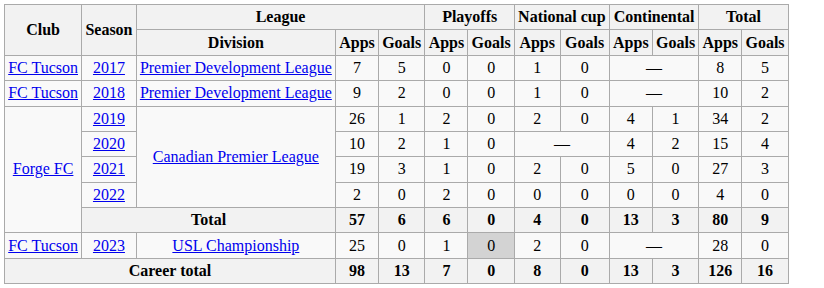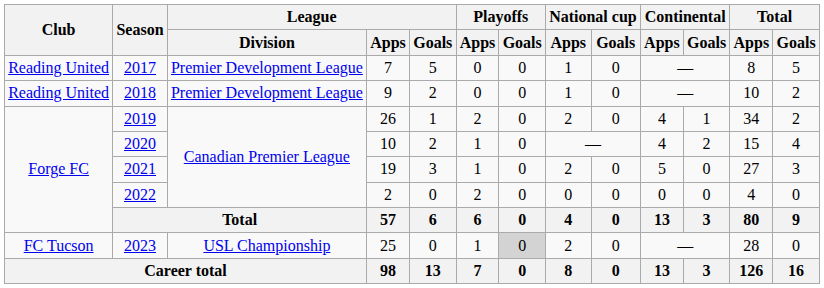 <table class="wikitable" style="text-align:center">
 <tr>
 <th rowspan="2">Club</th>
 <th rowspan="2">Season</th>
 <th colspan="3">League</th>
 <th colspan="2">Playoffs</th>
 <th colspan="2">National cup</th>
 <th colspan="2">Continental</th>
 <th colspan="2">Total</th>
 </tr>
 <tr>
 <th>Division</th>
 <th>Apps</th>
 <th>Goals</th>
 <th>Apps</th>
 <th>Goals</th>
 <th>Apps</th>
 <th>Goals</th>
 <th>Apps</th>
 <th>Goals</th>
 <th>Apps</th>
 <th>Goals</th>
 </tr>
 <tr>
-<td><a href='#'>FC Tucson</a></td>
+<td><a href='#'>Reading United</a></td>
 <td><a href='#'>2017</a></td>
 <td><a href='#'>Premier Development League</a></td>
 <td>7</td>
 <td>5</td>
 <td>0</td>
 <td>0</td>
 <td>1</td>
 <td>0</td>
 <td colspan="2">—</td>
 <td>8</td>
 <td>5</td>
 </tr>
 <tr>
-<td><a href='#'>FC Tucson</a></td>
+<td><a href='#'>Reading United</a></td>
 <td><a href='#'>2018</a></td>
 <td><a href='#'>Premier Development League</a></td>
 <td>9</td>
 <td>2</td>
 <td>0</td>
 <td>0</td>
 <td>1</td>
 <td>0</td>
 <td colspan="2">—</td>
 <td>10</td>
 <td>2</td>
 </tr>
 <tr>
 <td rowspan="5"><a href='#'>Forge FC</a></td>
 <td><a href='#'>2019</a></td>
 <td rowspan=4><a href='#'>Canadian Premier League</a></td>
 <td>26</td>
 <td>1</td>
 <td>2</td>
 <td>0</td>
 <td>2</td>
 <td>0</td>
 <td>4</td>
 <td>1</td>
 <td>34</td>
 <td>2</td>
 </tr>
 <tr>
 <td><a href='#'>2020</a></td>
 <td>10</td>
 <td>2</td>
 <td>1</td>
 <td>0</td>
 <td colspan="2">—</td>
 <td>4</td>
 <td>2</td>
 <td>15</td>
 <td>4</td>
 </tr>
 <tr>
 <td><a href='#'>2021</a></td>
 <td>19</td>
 <td>3</td>
 <td>1</td>
 <td>0</td>
 <td>2</td>
 <td>0</td>
 <td>5</td>
 <td>0</td>
 <td>27</td>
 <td>3</td>
 </tr>
 <tr>
 <td><a href='#'>2022</a></td>
 <td>2</td>
 <td>0</td>
 <td>2</td>
 <td>0</td>
 <td>0</td>
 <td>0</td>
 <td>0</td>
 <td>0</td>
 <td>4</td>
 <td>0</td>
 </tr>
 <tr>
 <th colspan="2">Total</th>
 <th>57</th>
 <th>6</th>
 <th>6</th>
 <th>0</th>
 <th>4</th>
 <th>0</th>
 <th>13</th>
 <th>3</th>
 <th>80</th>
 <th>9</th>
 </tr>
 <tr>
 <td><a href='#'>FC Tucson</a></td>
 <td><a href='#'>2023</a></td>
 <td><a href='#'>USL Championship</a></td>
 <td>25</td>
 <td>0</td>
 <td>1</td>
 <td style="background: lightgrey;">0</td>
 <td>2</td>
 <td>0</td>
 <td colspan="2">—</td>
 <td>28</td>
 <td>0</td>
 </tr>
 <tr>
 <th colspan="3">Career total</th>
 <th>98</th>
 <th>13</th>
 <th>7</th>
 <th>0</th>
 <th>8</th>
 <th>0</th>
 <th>13</th>
 <th>3</th>
 <th>126</th>
 <th>16</th>
 </tr>
 </table>
